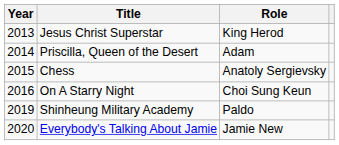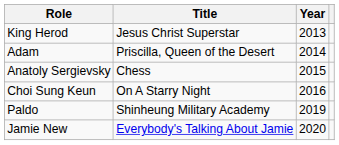 <table class="wikitable sortable">
 <tr>
+<th>Role</th>
+<th>Title</th>
 <th>Year</th>
-<th>Title</th>
-<th>Role</th>
 <th></th>
 </tr>
 <tr>
+<td>King Herod</td>
+<td>Jesus Christ Superstar</td>
 <td>2013</td>
-<td>Jesus Christ Superstar</td>
-<td>King Herod</td>
 <td></td>
 </tr>
 <tr>
+<td>Adam</td>
+<td>Priscilla, Queen of the Desert</td>
 <td>2014</td>
-<td>Priscilla, Queen of the Desert</td>
-<td>Adam</td>
 <td></td>
 </tr>
 <tr>
+<td>Anatoly Sergievsky</td>
+<td>Chess</td>
 <td>2015</td>
-<td>Chess</td>
-<td>Anatoly Sergievsky</td>
 <td></td>
 </tr>
 <tr>
+<td>Choi Sung Keun</td>
+<td>On A Starry Night</td>
 <td>2016</td>
-<td>On A Starry Night</td>
-<td>Choi Sung Keun</td>
 <td></td>
 </tr>
 <tr>
+<td>Paldo</td>
+<td>Shinheung Military Academy</td>
 <td>2019</td>
-<td>Shinheung Military Academy</td>
-<td>Paldo</td>
 <td></td>
 </tr>
 <tr>
+<td>Jamie New</td>
+<td><a href='#'>Everybody's Talking About Jamie</a></td>
 <td>2020</td>
-<td><a href='#'>Everybody's Talking About Jamie</a></td>
-<td>Jamie New</td>
 <td></td>
 </tr>
 </table>
